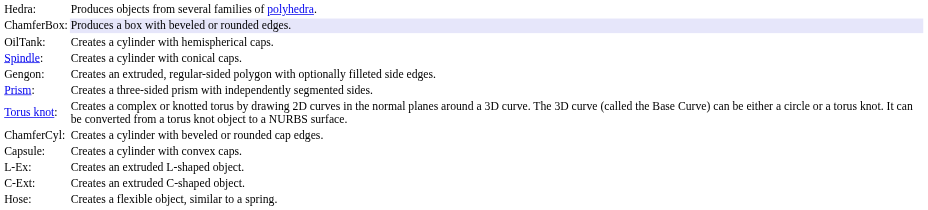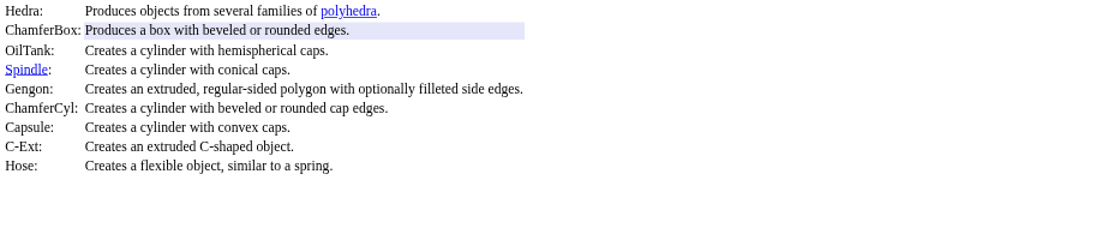 <table>
 <tr>
 <td>Hedra:</td>
 <td>Produces objects from several families of <a href='#'>polyhedra</a>.</td>
 </tr>
 <tr>
 <td>ChamferBox:</td>
 <td style="background: lavender;">Produces a box with beveled or rounded edges.</td>
 </tr>
 <tr>
 <td>OilTank:</td>
 <td>Creates a cylinder with hemispherical caps.</td>
 </tr>
 <tr>
 <td><a href='#'>Spindle</a>:</td>
 <td>Creates a cylinder with conical caps.</td>
 </tr>
 <tr>
 <td>Gengon:</td>
 <td>Creates an extruded, regular-sided polygon with optionally filleted side edges.</td>
 </tr>
 <tr>
-<td><a href='#'>Prism</a>:</td>
-<td>Creates a three-sided prism with independently segmented sides.</td>
-</tr>
-<tr>
-<td><a href='#'>Torus knot</a>:</td>
-<td>Creates a complex or knotted torus by drawing 2D curves in the normal planes around a 3D curve. The 3D curve (called the Base Curve) can be either a circle or a torus knot. It can be converted from a torus knot object to a NURBS surface.</td>
-</tr>
-<tr>
 <td>ChamferCyl:</td>
 <td>Creates a cylinder with beveled or rounded cap edges.</td>
 </tr>
 <tr>
 <td>Capsule:</td>
 <td>Creates a cylinder with convex caps.</td>
-</tr>
-<tr>
-<td>L-Ex:</td>
-<td>Creates an extruded L-shaped object.</td>
 </tr>
 <tr>
 <td>C-Ext:</td>
 <td>Creates an extruded C-shaped object.</td>
 </tr>
 <tr>
 <td>Hose:</td>
 <td>Creates a flexible object, similar to a spring.</td>
 </tr>
 </table>
